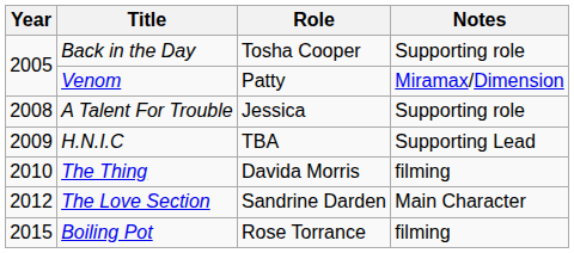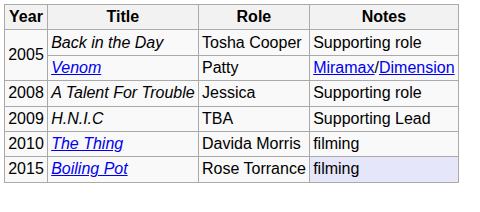 <table class="wikitable">
 <tr>
 <th>Year</th>
 <th>Title</th>
 <th>Role</th>
 <th>Notes</th>
 </tr>
 <tr>
 <td rowspan="2">2005</td>
 <td><em>Back in the Day</em></td>
 <td>Tosha Cooper</td>
 <td>Supporting role</td>
 </tr>
 <tr>
 <td><em><a href='#'>Venom</a></em></td>
 <td>Patty</td>
 <td><a href='#'>Miramax</a>/<a href='#'>Dimension</a></td>
 </tr>
 <tr>
 <td>2008</td>
 <td><em>A Talent For Trouble</em></td>
 <td>Jessica</td>
 <td>Supporting role</td>
 </tr>
 <tr>
 <td>2009</td>
 <td><em>H.N.I.C</em></td>
 <td>TBA</td>
 <td>Supporting Lead</td>
 </tr>
 <tr>
 <td>2010</td>
 <td><em><a href='#'>The Thing</a></em></td>
 <td>Davida Morris</td>
 <td>filming</td>
 </tr>
 <tr>
-<td>2012</td>
-<td><em><a href='#'>The Love Section</a></em></td>
-<td>Sandrine Darden</td>
-<td>Main Character</td>
-</tr>
-<tr>
 </tr>
 <tr>
 <td>2015</td>
 <td><em><a href='#'>Boiling Pot</a></em></td>
 <td>Rose Torrance</td>
-<td>filming</td>
+<td style="background: lavender;">filming</td>
 </tr>
 <tr>
 </tr>
 </table>
